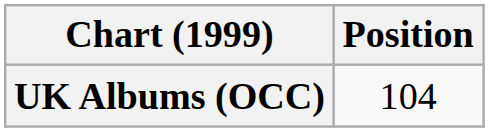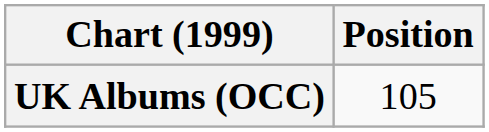 <table class="wikitable plainrowheaders" style="text-align:center">
 <tr>
 <th scope="col">Chart (1999)</th>
 <th scope="col">Position</th>
 </tr>
 <tr>
 <th scope="row">UK Albums (OCC)</th>
-<td>104</td>
+<td>105</td>
 </tr>
 </table>
